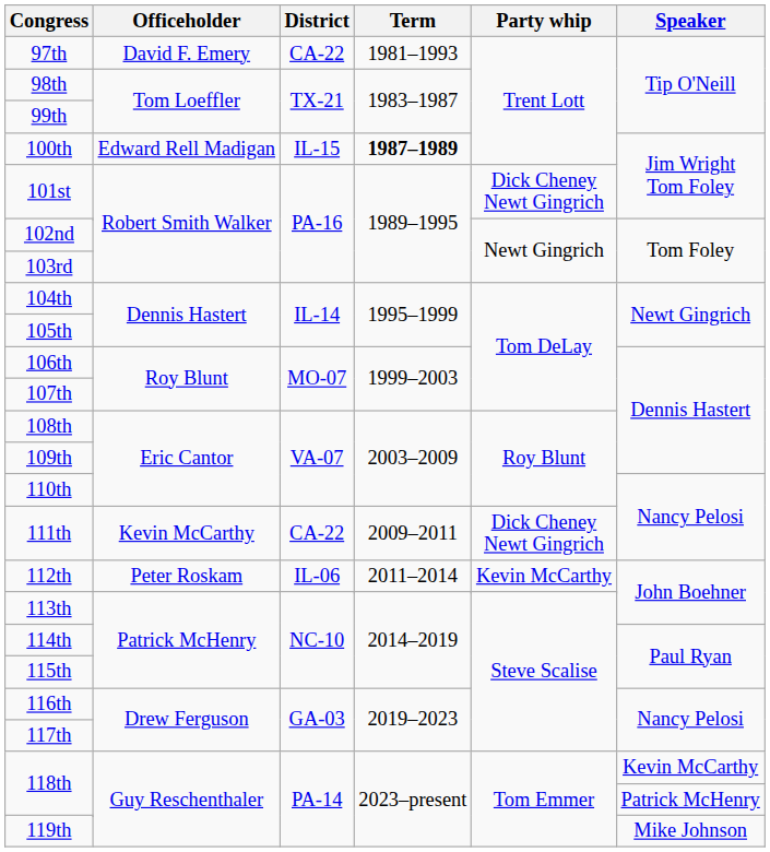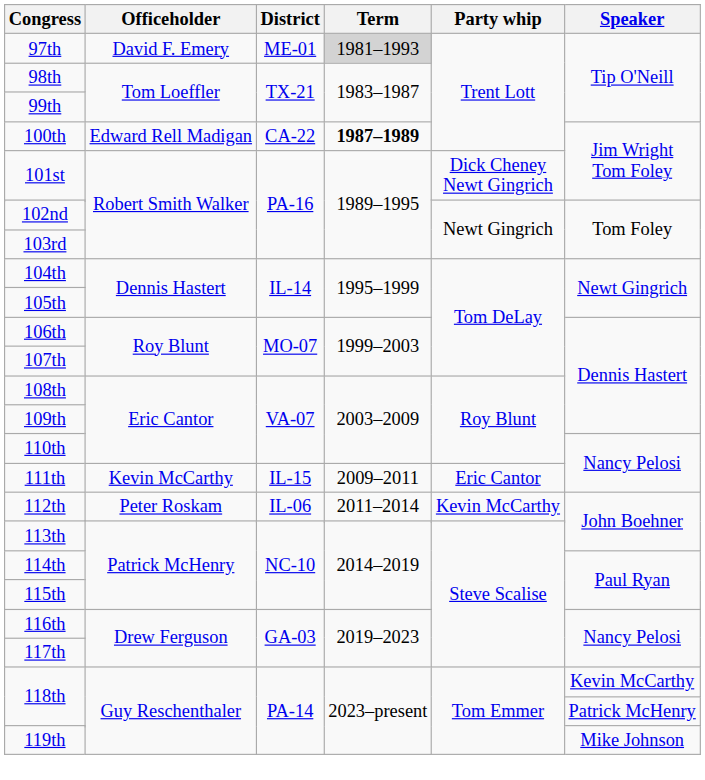 <table class="wikitable sortable" style="text-align:center">
 <tr>
 <th>Congress</th>
 <th>Officeholder</th>
 <th>District</th>
 <th>Term</th>
 <th>Party whip</th>
 <th><a href='#'>Speaker</a></th>
 </tr>
 <tr>
 <td><a href='#'>97th</a></td>
 <td><a href='#'>David F. Emery</a></td>
-<td><a href='#'>CA-22</a></td>
-<td>1981–1993</td>
+<td><a href='#'>ME-01</a></td>
+<td style="background: lightgrey;">1981–1993</td>
 <td rowspan=4><a href='#'>Trent Lott</a></td>
 <td rowspan=3 ><a href='#'>Tip O'Neill</a><br></td>
 </tr>
 <tr>
 <td><a href='#'>98th</a></td>
 <td rowspan=2><a href='#'>Tom Loeffler</a></td>
 <td rowspan=2><a href='#'>TX-21</a></td>
 <td rowspan=2>1983–1987</td>
 </tr>
 <tr>
 <td><a href='#'>99th</a></td>
 </tr>
 <tr>
 <td><a href='#'>100th</a></td>
 <td><a href='#'>Edward Rell Madigan</a></td>
-<td><a href='#'>IL-15</a></td>
+<td><a href='#'>CA-22</a></td>
 <td><strong>1987–1989</strong></td>
 <td rowspan=2 ><a href='#'>Jim Wright</a><br><a href='#'>Tom Foley</a><br></td>
 </tr>
 <tr>
 <td rowspan=2><a href='#'>101st</a></td>
 <td rowspan=4><a href='#'>Robert Smith Walker</a></td>
 <td rowspan=4><a href='#'>PA-16</a></td>
 <td rowspan=4>1989–1995</td>
 <td><a href='#'>Dick Cheney</a><br><a href='#'>Newt Gingrich</a></td>
 </tr>
 <tr>
 <td rowspan=3>Newt Gingrich</td>
 <td rowspan=3 >Tom Foley<br></td>
 </tr>
 <tr>
 <td><a href='#'>102nd</a></td>
 </tr>
 <tr>
 <td><a href='#'>103rd</a></td>
 </tr>
 <tr>
 <td><a href='#'>104th</a></td>
 <td rowspan=2><a href='#'>Dennis Hastert</a></td>
 <td rowspan=2><a href='#'>IL-14</a></td>
 <td rowspan=2>1995–1999</td>
 <td rowspan=4><a href='#'>Tom DeLay</a></td>
 <td rowspan=2 ><a href='#'>Newt Gingrich</a><br></td>
 </tr>
 <tr>
 <td><a href='#'>105th</a></td>
 </tr>
 <tr>
 <td><a href='#'>106th</a></td>
 <td rowspan=2><a href='#'>Roy Blunt</a></td>
 <td rowspan=2><a href='#'>MO-07</a></td>
 <td rowspan=2>1999–2003</td>
 <td rowspan=4 ><a href='#'>Dennis Hastert</a><br></td>
 </tr>
 <tr>
 <td><a href='#'>107th</a></td>
 </tr>
 <tr>
 <td><a href='#'>108th</a></td>
 <td rowspan=3><a href='#'>Eric Cantor</a></td>
 <td rowspan=3><a href='#'>VA-07</a></td>
 <td rowspan=3>2003–2009</td>
 <td rowspan=3><a href='#'>Roy Blunt</a></td>
 </tr>
 <tr>
 <td><a href='#'>109th</a></td>
 </tr>
 <tr>
 <td><a href='#'>110th</a></td>
 <td rowspan=2 ><a href='#'>Nancy Pelosi</a><br></td>
 </tr>
 <tr>
 <td><a href='#'>111th</a></td>
 <td><a href='#'>Kevin McCarthy</a></td>
-<td><a href='#'>CA-22</a></td>
+<td><a href='#'>IL-15</a></td>
 <td>2009–2011</td>
-<td><a href='#'>Dick Cheney</a><br><a href='#'>Newt Gingrich</a></td>
+<td><a href='#'>Eric Cantor</a></td>
 </tr>
 <tr>
 <td><a href='#'>112th</a></td>
 <td rowspan="2"><a href='#'>Peter Roskam</a></td>
 <td rowspan="2"><a href='#'>IL-06</a></td>
 <td rowspan="2">2011–2014</td>
 <td rowspan="2"><a href='#'>Kevin McCarthy</a></td>
 <td rowspan=3 ><a href='#'>John Boehner</a><br></td>
 </tr>
 <tr>
 <td rowspan="2"><a href='#'>113th</a> </td>
 </tr>
 <tr>
 <td rowspan="3"><a href='#'>Patrick McHenry</a></td>
 <td rowspan="3"><a href='#'>NC-10</a></td>
 <td rowspan="3">2014–2019</td>
 <td rowspan="5"><a href='#'>Steve Scalise</a></td>
 </tr>
 <tr>
 <td><a href='#'>114th</a></td>
 <td rowspan=2 ><a href='#'>Paul Ryan</a><br></td>
 </tr>
 <tr>
 <td><a href='#'>115th</a></td>
 </tr>
 <tr>
 <td><a href='#'>116th</a></td>
 <td rowspan=2><a href='#'>Drew Ferguson</a></td>
 <td rowspan=2><a href='#'>GA-03</a></td>
 <td rowspan=2>2019–2023</td>
 <td rowspan=2 ><a href='#'>Nancy Pelosi</a><br></td>
 </tr>
 <tr>
 <td><a href='#'>117th</a></td>
 </tr>
 <tr>
 <td rowspan="3"><a href='#'>118th</a></td>
 <td rowspan="4"><a href='#'>Guy Reschenthaler</a></td>
 <td rowspan="4"><a href='#'>PA-14</a></td>
 <td rowspan="4">2023–present</td>
 <td rowspan="4"><a href='#'>Tom Emmer</a></td>
 <td><a href='#'>Kevin McCarthy</a></td>
 </tr>
 <tr>
 <td><a href='#'>Patrick McHenry</a></td>
 </tr>
 <tr>
 <td rowspan=2 ><a href='#'>Mike Johnson</a><br></td>
 </tr>
 <tr>
 <td><a href='#'>119th</a></td>
 </tr>
 </table>
